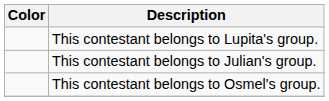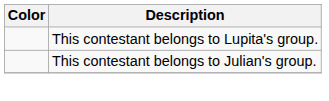 <table class="wikitable">
 <tr>
 <th>Color</th>
 <th>Description</th>
 </tr>
 <tr>
 <td></td>
 <td>This contestant belongs to Lupita's group.</td>
 </tr>
 <tr>
 <td></td>
 <td>This contestant belongs to Julian's group.</td>
 </tr>
 <tr>
-<td></td>
-<td>This contestant belongs to Osmel's group.</td>
-</tr>
-<tr>
 </tr>
 </table>
